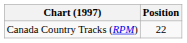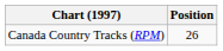 <table class="wikitable sortable">
 <tr>
 <th scope="col">Chart (1997)</th>
 <th scope="col">Position</th>
 </tr>
 <tr>
 <td>Canada Country Tracks (<em><a href='#'>RPM</a></em>)</td>
-<td align="center">22</td>
+<td align="center">26</td>
 </tr>
 </table>
